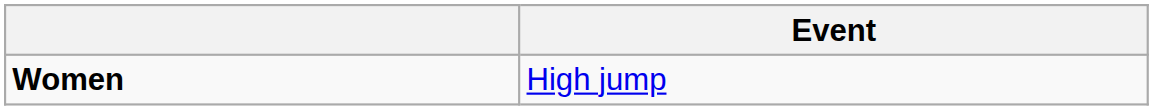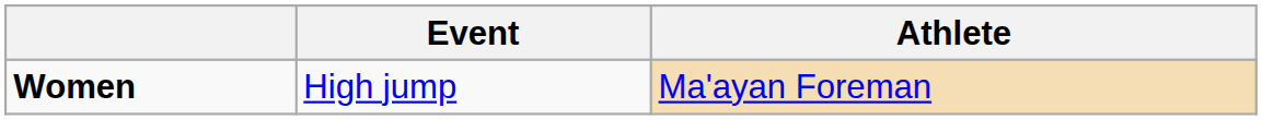 <table class=wikitable style="font-size:90%" width=60%>
 <tr>
 <th></th>
 <th>Event</th>
+<th>Athlete</th>
 </tr>
 <tr>
 <td><strong>Women</strong></td>
 <td><a href='#'>High jump</a></td>
+<td bgcolor="wheat"><a href='#'>Ma'ayan Foreman</a></td>
 </tr>
 </table>
